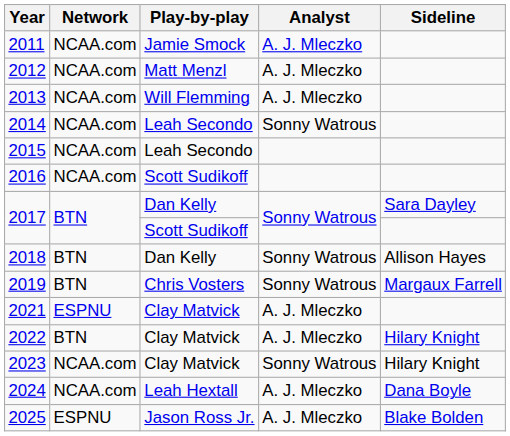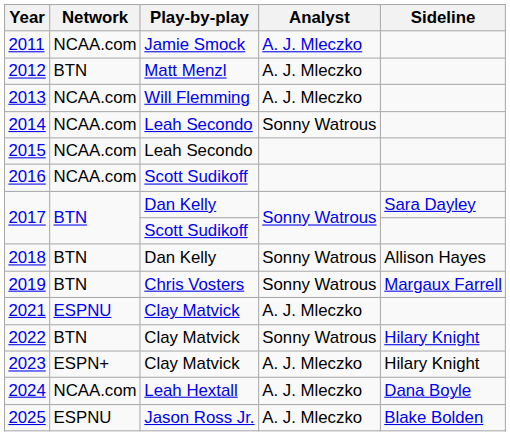 <table class="wikitable">
 <tr>
 <th>Year</th>
 <th>Network</th>
 <th>Play-by-play</th>
 <th>Analyst</th>
 <th>Sideline</th>
 </tr>
 <tr>
 <td><a href='#'>2011</a></td>
 <td>NCAA.com</td>
 <td><a href='#'>Jamie Smock</a></td>
 <td><a href='#'>A. J. Mleczko</a></td>
 <td></td>
 </tr>
 <tr>
 <td><a href='#'>2012</a></td>
-<td>NCAA.com</td>
+<td>BTN</td>
 <td><a href='#'>Matt Menzl</a></td>
 <td>A. J. Mleczko</td>
 <td></td>
 </tr>
 <tr>
 <td><a href='#'>2013</a></td>
 <td>NCAA.com</td>
 <td><a href='#'>Will Flemming</a></td>
 <td>A. J. Mleczko</td>
 <td></td>
 </tr>
 <tr>
 <td><a href='#'>2014</a></td>
 <td>NCAA.com</td>
 <td><a href='#'>Leah Secondo</a></td>
 <td>Sonny Watrous</td>
 <td></td>
 </tr>
 <tr>
 <td><a href='#'>2015</a></td>
 <td>NCAA.com</td>
 <td>Leah Secondo</td>
 <td></td>
 <td></td>
 </tr>
 <tr>
 <td><a href='#'>2016</a></td>
 <td>NCAA.com</td>
 <td><a href='#'>Scott Sudikoff</a></td>
 <td></td>
 <td></td>
 </tr>
 <tr>
 <td rowspan="2"><a href='#'>2017</a></td>
 <td rowspan="2"><a href='#'>BTN</a></td>
 <td><a href='#'>Dan Kelly</a></td>
 <td rowspan="2"><a href='#'>Sonny Watrous</a></td>
 <td><a href='#'>Sara Dayley</a></td>
 </tr>
 <tr>
 <td><a href='#'>Scott Sudikoff</a></td>
 <td></td>
 </tr>
 <tr>
 <td><a href='#'>2018</a></td>
 <td>BTN</td>
 <td>Dan Kelly</td>
 <td>Sonny Watrous</td>
 <td>Allison Hayes</td>
 </tr>
 <tr>
 <td><a href='#'>2019</a></td>
 <td>BTN</td>
 <td><a href='#'>Chris Vosters</a></td>
 <td>Sonny Watrous</td>
 <td><a href='#'>Margaux Farrell</a></td>
 </tr>
 <tr>
 <td><a href='#'>2021</a></td>
 <td><a href='#'>ESPNU</a></td>
 <td><a href='#'>Clay Matvick</a></td>
 <td>A. J. Mleczko</td>
 <td></td>
 </tr>
 <tr>
 <td><a href='#'>2022</a></td>
 <td>BTN</td>
 <td>Clay Matvick</td>
-<td>A. J. Mleczko</td>
+<td>Sonny Watrous</td>
 <td><a href='#'>Hilary Knight</a></td>
 </tr>
 <tr>
 <td><a href='#'>2023</a></td>
-<td>NCAA.com</td>
+<td>ESPN+</td>
 <td>Clay Matvick</td>
-<td>Sonny Watrous</td>
+<td>A. J. Mleczko</td>
 <td>Hilary Knight</td>
 </tr>
 <tr>
 <td><a href='#'>2024</a></td>
 <td>NCAA.com</td>
 <td><a href='#'>Leah Hextall</a></td>
 <td>A. J. Mleczko</td>
 <td><a href='#'>Dana Boyle</a></td>
 </tr>
 <tr>
 <td><a href='#'>2025</a></td>
 <td>ESPNU</td>
 <td><a href='#'>Jason Ross Jr.</a></td>
 <td>A. J. Mleczko</td>
 <td><a href='#'>Blake Bolden</a></td>
 </tr>
 </table>
